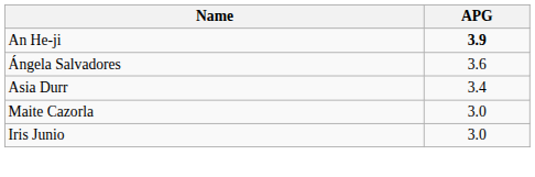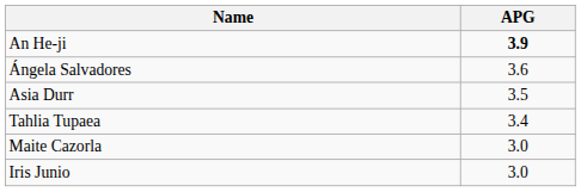 <table class=wikitable width="90%">
 <tr>
 <th width="80%">Name</th>
 <th width="20%">APG</th>
 </tr>
 <tr>
 <td> An He-ji</td>
 <td align=center><strong>3.9</strong></td>
 </tr>
 <tr>
 <td> Ángela Salvadores</td>
 <td align=center>3.6</td>
 </tr>
 <tr>
 <td> Asia Durr</td>
+<td align=center>3.5</td>
+</tr>
+<tr>
+<td> Tahlia Tupaea</td>
 <td align=center>3.4</td>
 </tr>
 <tr>
 <td> Maite Cazorla</td>
 <td align=center>3.0</td>
 </tr>
 <tr>
 <td> Iris Junio</td>
 <td align=center>3.0</td>
 </tr>
 </table>
